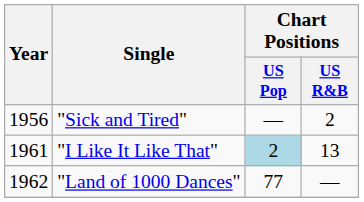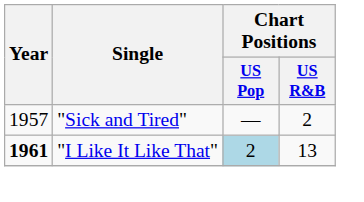 <table class="wikitable" style="text-align:center;">
 <tr>
 <th rowspan="2">Year</th>
 <th rowspan="2">Single</th>
 <th colspan="2">Chart Positions</th>
 </tr>
 <tr style="font-size:smaller;">
 <th width="40"><a href='#'>US Pop</a></th>
 <th width="40"><a href='#'>US<br>R&B</a></th>
 </tr>
 <tr>
-<td rowspan="1">1956</td>
+<td rowspan="1">1957</td>
 <td align="left">"<a href='#'>Sick and Tired</a>"</td>
 <td>—</td>
 <td>2</td>
 </tr>
 <tr>
-<td rowspan="1">1961</td>
+<td rowspan="1"><strong>1961</strong></td>
 <td align="left">"<a href='#'>I Like It Like That</a>"</td>
 <td style="background: lightblue;">2</td>
 <td>13</td>
 </tr>
 <tr>
-<td rowspan="1">1962</td>
-<td align="left">"<a href='#'>Land of 1000 Dances</a>"</td>
-<td>77</td>
-<td>—</td>
-</tr>
-<tr>
 </tr>
 </table>
